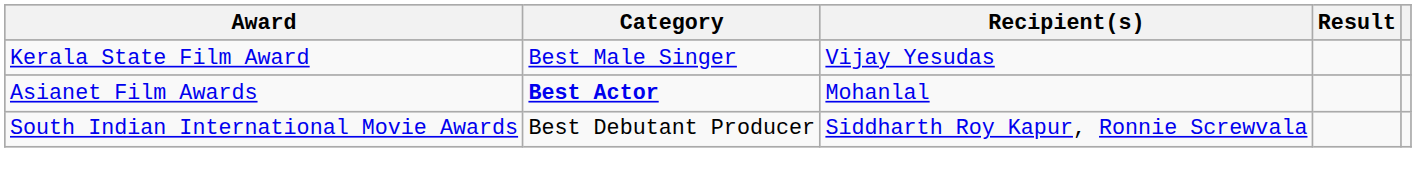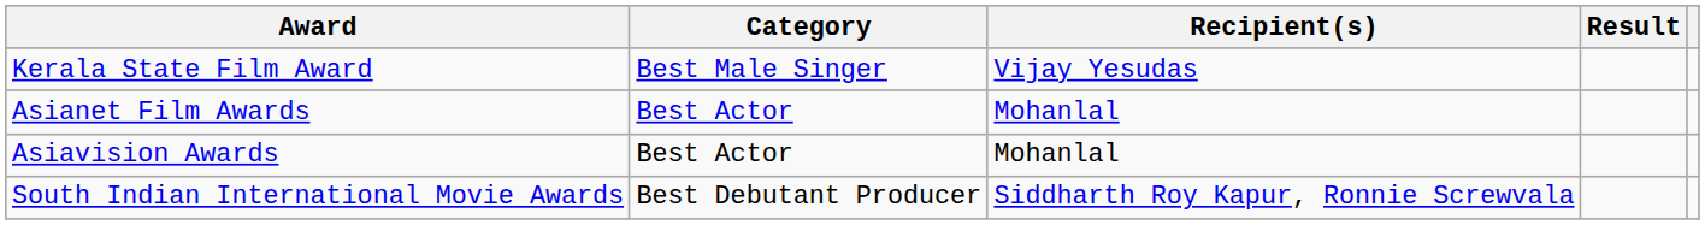 <table class="wikitable">
 <tr>
 <th>Award</th>
 <th>Category</th>
 <th>Recipient(s)</th>
 <th>Result</th>
 <th></th>
 </tr>
 <tr>
 <td><a href='#'>Kerala State Film Award</a></td>
 <td><a href='#'>Best Male Singer</a></td>
 <td><a href='#'>Vijay Yesudas</a> </td>
 <td></td>
 <td></td>
 </tr>
 <tr>
 <td><a href='#'>Asianet Film Awards</a></td>
-<td><strong><a href='#'>Best Actor</a></strong></td>
+<td><a href='#'>Best Actor</a></td>
 <td><a href='#'>Mohanlal</a></td>
+<td></td>
+<td></td>
+</tr>
+<tr>
+<td><a href='#'>Asiavision Awards</a></td>
+<td>Best Actor</td>
+<td>Mohanlal</td>
 <td></td>
 <td></td>
 </tr>
 <tr>
 <td><a href='#'>South Indian International Movie Awards</a></td>
 <td>Best Debutant Producer</td>
 <td><a href='#'>Siddharth Roy Kapur</a>, <a href='#'>Ronnie Screwvala</a></td>
 <td></td>
 <td></td>
 </tr>
 </table>
